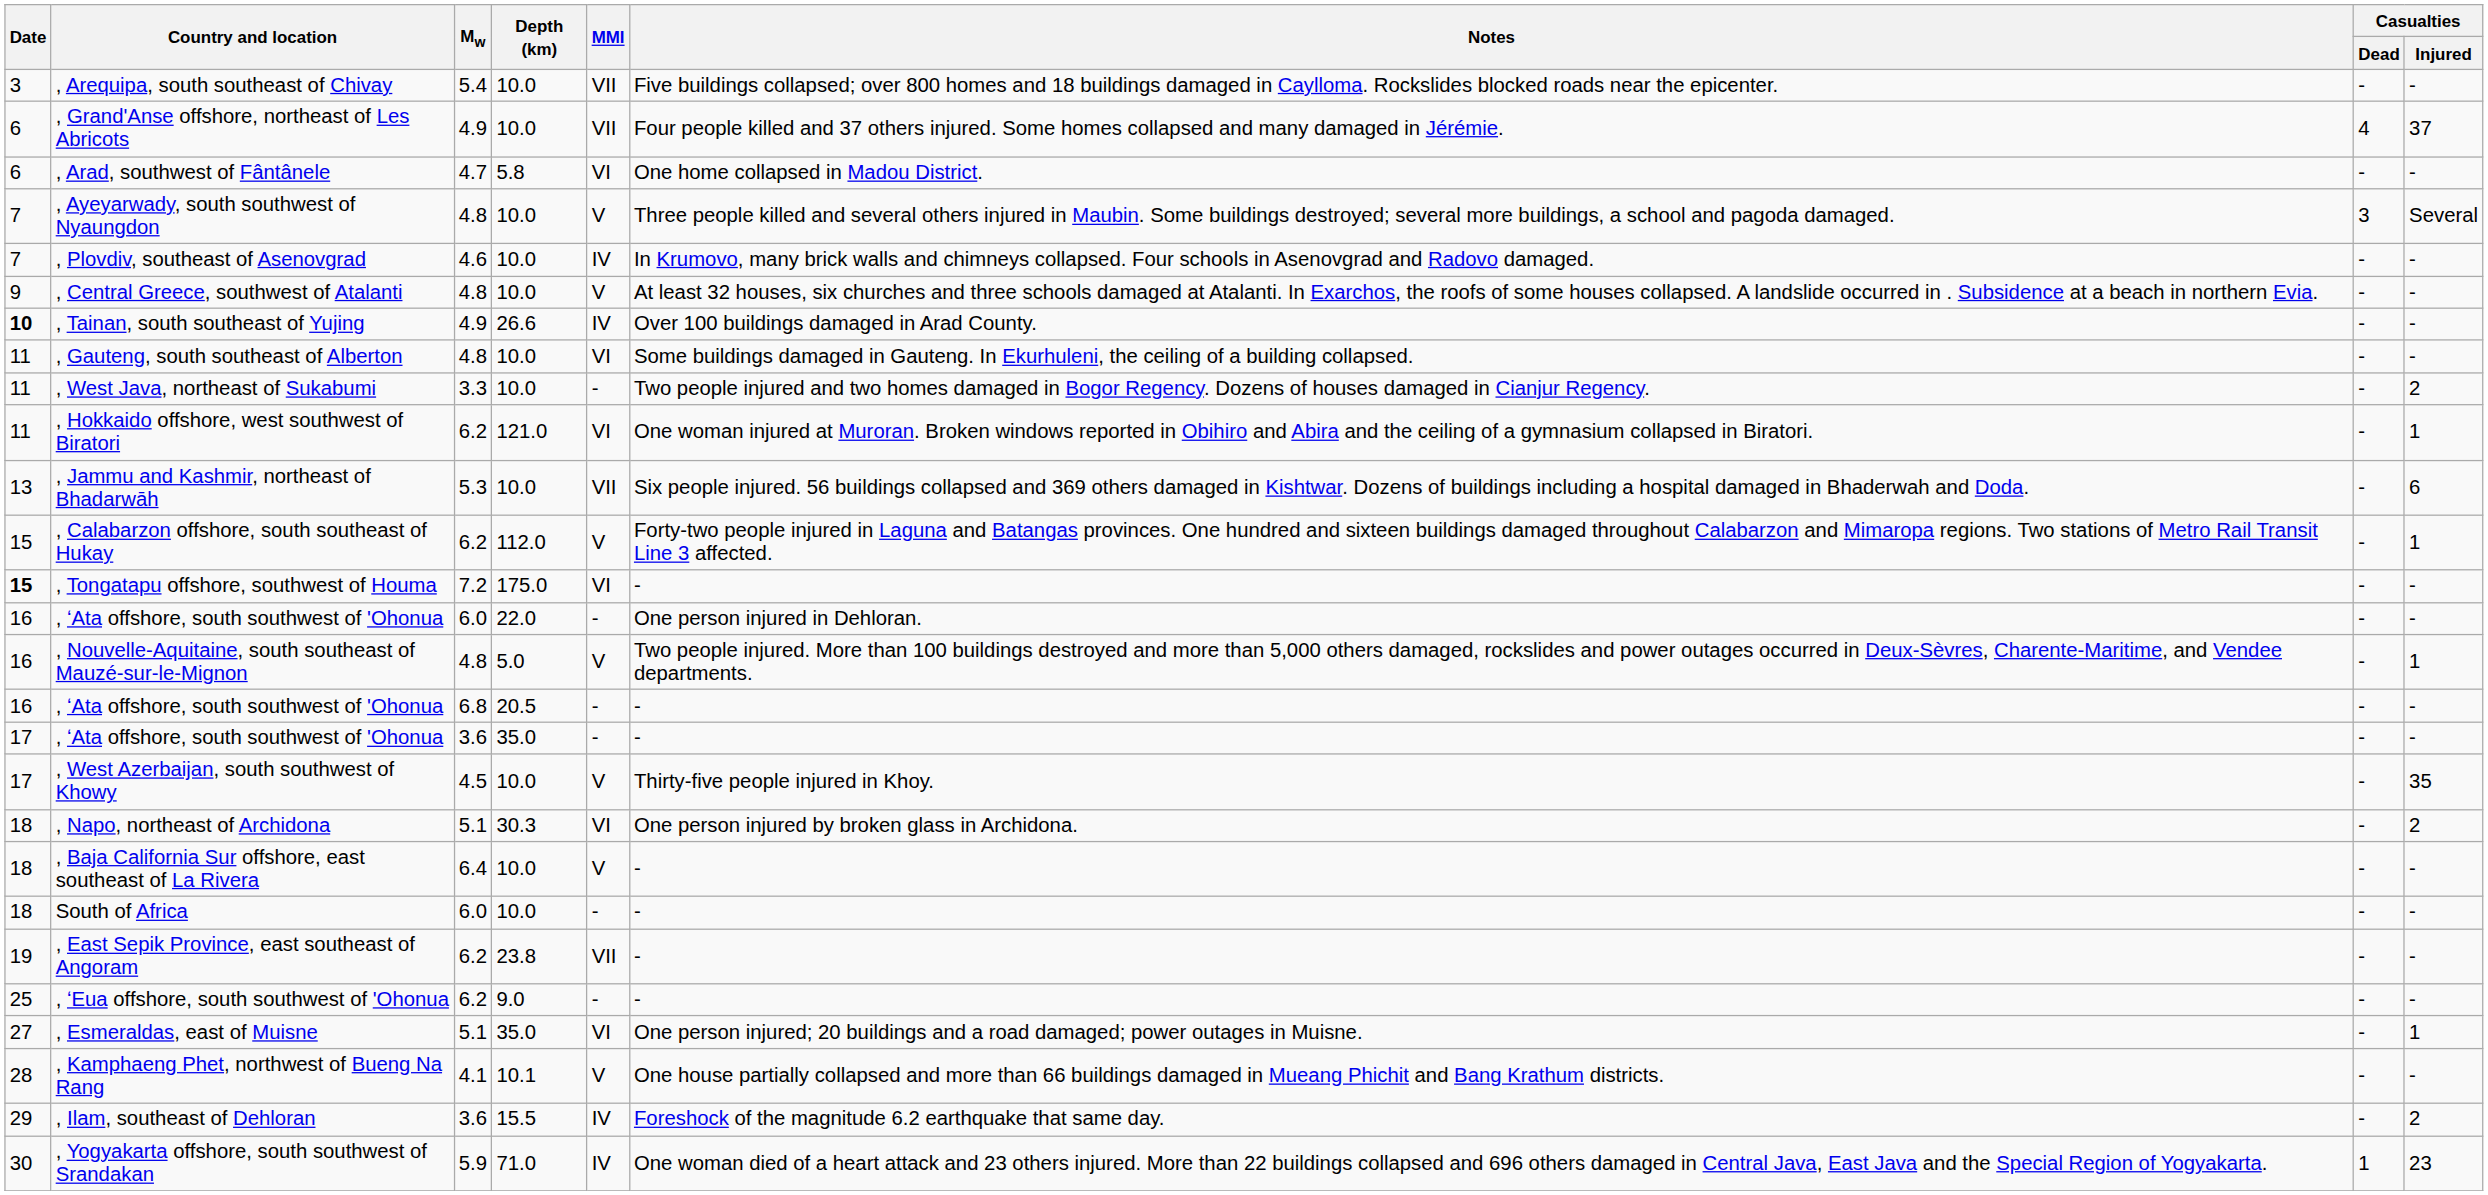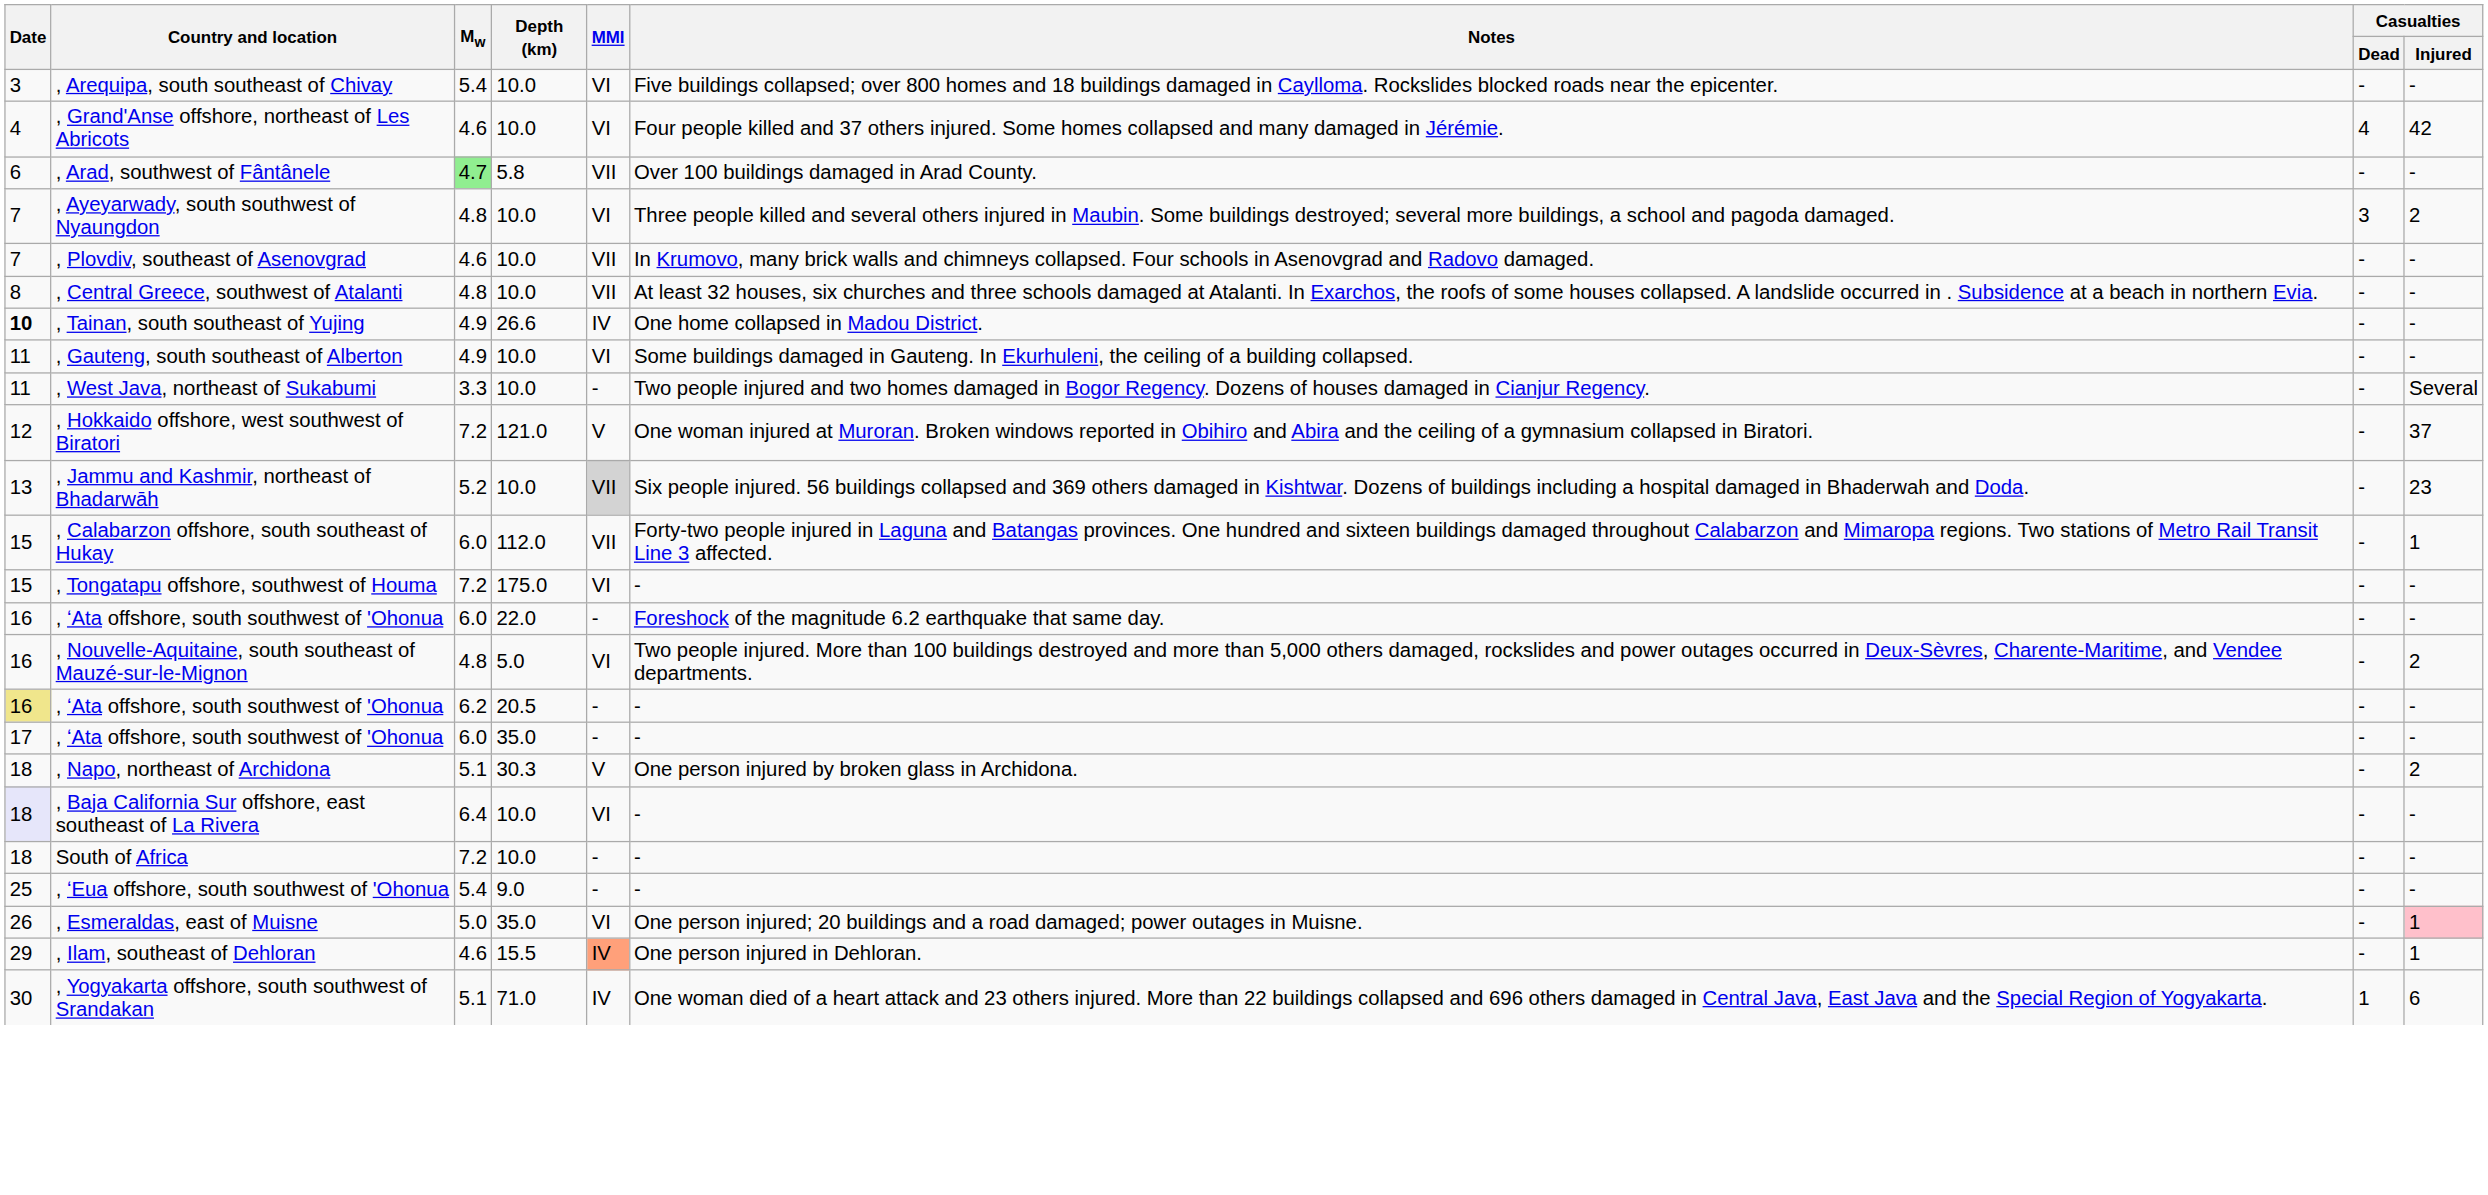 <table class="wikitable sortable" style="border:1px black;  margin-left:1em;">
 <tr>
 <th rowspan="2"><small>Date</small></th>
 <th rowspan="2" style="width: 310px"><small>Country and location</small></th>
 <th rowspan="2"><small>M<sub>w</sub></small></th>
 <th rowspan="2"><small>Depth (km)</small></th>
 <th rowspan="2"><small><a href='#'>MMI</a></small></th>
 <th rowspan="2" class="unsortable"><small>Notes</small></th>
 <th colspan="2"><small>Casualties</small></th>
 </tr>
 <tr>
 <th><small>Dead</small></th>
 <th><small>Injured</small></th>
 </tr>
 <tr>
 <td>3</td>
 <td>, <a href='#'>Arequipa</a>,  south southeast of <a href='#'>Chivay</a></td>
 <td>5.4</td>
 <td>10.0</td>
-<td>VII</td>
+<td>VI</td>
 <td>Five buildings collapsed; over 800 homes and 18 buildings damaged in <a href='#'>Caylloma</a>. Rockslides blocked roads near the epicenter.</td>
 <td>-</td>
 <td>-</td>
 </tr>
 <tr>
-<td>6</td>
+<td>4</td>
 <td>, <a href='#'>Grand'Anse</a> offshore,  northeast of <a href='#'>Les Abricots</a></td>
-<td>4.9</td>
+<td>4.6</td>
 <td>10.0</td>
-<td>VII</td>
+<td>VI</td>
 <td>Four people killed and 37 others injured. Some homes collapsed and many damaged in <a href='#'>Jérémie</a>.</td>
 <td>4</td>
-<td>37</td>
+<td>42</td>
 </tr>
 <tr>
 <td>6</td>
 <td>, <a href='#'>Arad</a>,  southwest of <a href='#'>Fântânele</a></td>
-<td>4.7</td>
+<td style="background: lightgreen;">4.7</td>
 <td>5.8</td>
-<td>VI</td>
-<td>One home collapsed in <a href='#'>Madou District</a>.</td>
+<td>VII</td>
+<td>Over 100 buildings damaged in Arad County.</td>
 <td>-</td>
 <td>-</td>
 </tr>
 <tr>
 <td>7</td>
 <td>, <a href='#'>Ayeyarwady</a>,  south southwest of <a href='#'>Nyaungdon</a></td>
 <td>4.8</td>
 <td>10.0</td>
-<td>V</td>
+<td>VI</td>
 <td>Three people killed and several others injured in <a href='#'>Maubin</a>. Some buildings destroyed; several more buildings, a school and pagoda damaged.</td>
 <td>3</td>
-<td>Several</td>
+<td>2</td>
 </tr>
 <tr>
 <td>7</td>
 <td>, <a href='#'>Plovdiv</a>,  southeast of <a href='#'>Asenovgrad</a></td>
 <td>4.6</td>
 <td>10.0</td>
-<td>IV</td>
+<td>VII</td>
 <td>In <a href='#'>Krumovo</a>, many brick walls and chimneys collapsed. Four schools in Asenovgrad and <a href='#'>Radovo</a> damaged.</td>
 <td>-</td>
 <td>-</td>
 </tr>
 <tr>
-<td>9</td>
+<td>8</td>
 <td>, <a href='#'>Central Greece</a>,  southwest of <a href='#'>Atalanti</a></td>
 <td>4.8</td>
 <td>10.0</td>
-<td>V</td>
+<td>VII</td>
 <td>At least 32 houses, six churches and three schools damaged at Atalanti. In <a href='#'>Exarchos</a>, the roofs of some houses collapsed. A landslide occurred in . <a href='#'>Subsidence</a> at a beach in northern <a href='#'>Evia</a>.</td>
 <td>-</td>
 <td>-</td>
 </tr>
 <tr>
 <td><strong>10</strong></td>
 <td>, <a href='#'>Tainan</a>,  south southeast of <a href='#'>Yujing</a></td>
 <td>4.9</td>
 <td>26.6</td>
 <td>IV</td>
-<td>Over 100 buildings damaged in Arad County.</td>
+<td>One home collapsed in <a href='#'>Madou District</a>.</td>
 <td>-</td>
 <td>-</td>
 </tr>
 <tr>
 <td>11</td>
 <td>, <a href='#'>Gauteng</a>,  south southeast of <a href='#'>Alberton</a></td>
-<td>4.8</td>
+<td>4.9</td>
 <td>10.0</td>
 <td>VI</td>
 <td>Some buildings damaged in Gauteng. In <a href='#'>Ekurhuleni</a>, the ceiling of a building collapsed.</td>
 <td>-</td>
 <td>-</td>
 </tr>
 <tr>
 <td>11</td>
 <td>, <a href='#'>West Java</a>,  northeast of <a href='#'>Sukabumi</a></td>
 <td>3.3</td>
 <td>10.0</td>
 <td>-</td>
 <td>Two people injured and two homes damaged in <a href='#'>Bogor Regency</a>. Dozens of houses damaged in <a href='#'>Cianjur Regency</a>.</td>
 <td>-</td>
-<td>2</td>
+<td>Several</td>
 </tr>
 <tr>
-<td>11</td>
+<td>12</td>
 <td>, <a href='#'>Hokkaido</a> offshore,  west southwest of <a href='#'>Biratori</a></td>
-<td>6.2</td>
+<td>7.2</td>
 <td>121.0</td>
-<td>VI</td>
+<td>V</td>
 <td>One woman injured at <a href='#'>Muroran</a>. Broken windows reported in <a href='#'>Obihiro</a> and <a href='#'>Abira</a> and the ceiling of a gymnasium collapsed in Biratori.</td>
 <td>-</td>
-<td>1</td>
+<td>37</td>
 </tr>
 <tr>
 <td>13</td>
 <td>, <a href='#'>Jammu and Kashmir</a>,  northeast of <a href='#'>Bhadarwāh</a></td>
-<td>5.3</td>
+<td>5.2</td>
 <td>10.0</td>
-<td>VII</td>
+<td style="background: lightgrey;">VII</td>
 <td>Six people injured. 56 buildings collapsed and 369 others damaged in <a href='#'>Kishtwar</a>. Dozens of buildings including a hospital damaged in Bhaderwah and <a href='#'>Doda</a>.</td>
 <td>-</td>
-<td>6</td>
+<td>23</td>
 </tr>
 <tr>
 <td>15</td>
 <td>, <a href='#'>Calabarzon</a> offshore,  south southeast of <a href='#'>Hukay</a></td>
-<td>6.2</td>
+<td>6.0</td>
 <td>112.0</td>
-<td>V</td>
+<td>VII</td>
 <td>Forty-two people injured in <a href='#'>Laguna</a> and <a href='#'>Batangas</a> provinces. One hundred and sixteen buildings damaged throughout <a href='#'>Calabarzon</a> and <a href='#'>Mimaropa</a> regions. Two stations of <a href='#'>Metro Rail Transit Line 3</a> affected.</td>
 <td>-</td>
 <td>1</td>
 </tr>
 <tr>
-<td><strong>15</strong></td>
+<td>15</td>
 <td>, <a href='#'>Tongatapu</a> offshore,  southwest of <a href='#'>Houma</a></td>
 <td>7.2</td>
 <td>175.0</td>
 <td>VI</td>
 <td>-</td>
 <td>-</td>
 <td>-</td>
 </tr>
 <tr>
 <td>16</td>
 <td>, <a href='#'>ʻAta</a> offshore,  south southwest of <a href='#'>'Ohonua</a></td>
 <td>6.0</td>
 <td>22.0</td>
 <td>-</td>
-<td>One person injured in Dehloran.</td>
+<td><a href='#'>Foreshock</a> of the magnitude 6.2 earthquake that same day.</td>
 <td>-</td>
 <td>-</td>
 </tr>
 <tr>
 <td>16</td>
 <td>, <a href='#'>Nouvelle-Aquitaine</a>,  south southeast of <a href='#'>Mauzé-sur-le-Mignon</a></td>
 <td>4.8</td>
 <td>5.0</td>
-<td>V</td>
+<td>VI</td>
 <td>Two people injured. More than 100 buildings destroyed and more than 5,000 others damaged, rockslides and power outages occurred in <a href='#'>Deux-Sèvres</a>, <a href='#'>Charente-Maritime</a>, and <a href='#'>Vendee</a> departments.</td>
 <td>-</td>
-<td>1</td>
+<td>2</td>
 </tr>
 <tr>
-<td>16</td>
+<td style="background: khaki;">16</td>
 <td>, <a href='#'>ʻAta</a> offshore,  south southwest of <a href='#'>'Ohonua</a></td>
-<td>6.8</td>
+<td>6.2</td>
 <td>20.5</td>
 <td>-</td>
 <td>-</td>
 <td>-</td>
 <td>-</td>
 </tr>
 <tr>
 <td>17</td>
 <td>, <a href='#'>ʻAta</a> offshore,  south southwest of <a href='#'>'Ohonua</a></td>
-<td>3.6</td>
+<td>6.0</td>
 <td>35.0</td>
 <td>-</td>
 <td>-</td>
 <td>-</td>
 <td>-</td>
 </tr>
 <tr>
-<td>17</td>
-<td>, <a href='#'>West Azerbaijan</a>,  south southwest of <a href='#'>Khowy</a></td>
-<td>4.5</td>
-<td>10.0</td>
-<td>V</td>
-<td>Thirty-five people injured in Khoy.</td>
-<td>-</td>
-<td>35</td>
-</tr>
-<tr>
 <td>18</td>
 <td>, <a href='#'>Napo</a>,  northeast of <a href='#'>Archidona</a></td>
 <td>5.1</td>
 <td>30.3</td>
-<td>VI</td>
+<td>V</td>
 <td>One person injured by broken glass in Archidona.</td>
 <td>-</td>
 <td>2</td>
 </tr>
 <tr>
-<td>18</td>
+<td style="background: lavender;">18</td>
 <td>, <a href='#'>Baja California Sur</a> offshore,  east southeast of <a href='#'>La Rivera</a></td>
 <td>6.4</td>
 <td>10.0</td>
-<td>V</td>
+<td>VI</td>
 <td>-</td>
 <td>-</td>
 <td>-</td>
 </tr>
 <tr>
 <td>18</td>
 <td>South of <a href='#'>Africa</a></td>
-<td>6.0</td>
+<td>7.2</td>
 <td>10.0</td>
 <td>-</td>
 <td>-</td>
 <td>-</td>
 <td>-</td>
 </tr>
 <tr>
-<td>19</td>
-<td>, <a href='#'>East Sepik Province</a>,  east southeast of <a href='#'>Angoram</a></td>
-<td>6.2</td>
-<td>23.8</td>
-<td>VII</td>
-<td>-</td>
-<td>-</td>
-<td>-</td>
-</tr>
-<tr>
 <td>25</td>
 <td>, <a href='#'>ʻEua</a> offshore,  south southwest of <a href='#'>'Ohonua</a></td>
-<td>6.2</td>
+<td>5.4</td>
 <td>9.0</td>
 <td>-</td>
 <td>-</td>
 <td>-</td>
 <td>-</td>
 </tr>
 <tr>
-<td>27</td>
+<td>26</td>
 <td>, <a href='#'>Esmeraldas</a>,  east of <a href='#'>Muisne</a></td>
-<td>5.1</td>
+<td>5.0</td>
 <td>35.0</td>
 <td>VI</td>
 <td>One person injured; 20 buildings and a road damaged; power outages in Muisne.</td>
 <td>-</td>
-<td>1</td>
-</tr>
-<tr>
-<td>28</td>
-<td>, <a href='#'>Kamphaeng Phet</a>,  northwest of <a href='#'>Bueng Na Rang</a></td>
-<td>4.1</td>
-<td>10.1</td>
-<td>V</td>
-<td>One house partially collapsed and more than 66 buildings damaged in <a href='#'>Mueang Phichit</a> and <a href='#'>Bang Krathum</a> districts.</td>
-<td>-</td>
-<td>-</td>
+<td style="background: pink;">1</td>
 </tr>
 <tr>
 <td>29</td>
 <td>, <a href='#'>Ilam</a>,  southeast of <a href='#'>Dehloran</a></td>
-<td>3.6</td>
+<td>4.6</td>
 <td>15.5</td>
-<td>IV</td>
-<td><a href='#'>Foreshock</a> of the magnitude 6.2 earthquake that same day.</td>
+<td style="background: lightsalmon;">IV</td>
+<td>One person injured in Dehloran.</td>
 <td>-</td>
-<td>2</td>
+<td>1</td>
 </tr>
 <tr>
 <td>30</td>
 <td>, <a href='#'>Yogyakarta</a> offshore,  south southwest of <a href='#'>Srandakan</a></td>
-<td>5.9</td>
+<td>5.1</td>
 <td>71.0</td>
 <td>IV</td>
 <td>One woman died of a heart attack and 23 others injured. More than 22 buildings collapsed and 696 others damaged in <a href='#'>Central Java</a>, <a href='#'>East Java</a> and the <a href='#'>Special Region of Yogyakarta</a>.</td>
 <td>1</td>
-<td>23</td>
+<td>6</td>
 </tr>
 <tr>
 </tr>
 </table>
